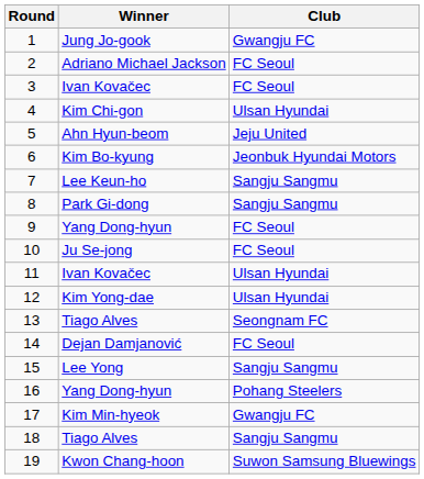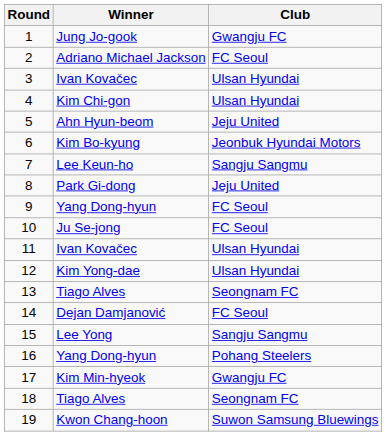 <table class="wikitable">
 <tr>
 <th>Round</th>
 <th>Winner</th>
 <th>Club</th>
 </tr>
 <tr>
 <td align=center>1</td>
 <td> <a href='#'>Jung Jo-gook</a></td>
 <td><a href='#'>Gwangju FC</a></td>
 </tr>
 <tr>
 <td align=center>2</td>
 <td> <a href='#'>Adriano Michael Jackson</a></td>
 <td><a href='#'>FC Seoul</a></td>
 </tr>
 <tr>
 <td align=center>3</td>
 <td> <a href='#'>Ivan Kovačec</a></td>
-<td><a href='#'>FC Seoul</a></td>
+<td><a href='#'>Ulsan Hyundai</a></td>
 </tr>
 <tr>
 <td align=center>4</td>
 <td> <a href='#'>Kim Chi-gon</a></td>
 <td><a href='#'>Ulsan Hyundai</a></td>
 </tr>
 <tr>
 <td align=center>5</td>
 <td> <a href='#'>Ahn Hyun-beom</a></td>
 <td><a href='#'>Jeju United</a></td>
 </tr>
 <tr>
 <td align=center>6</td>
 <td> <a href='#'>Kim Bo-kyung</a></td>
 <td><a href='#'>Jeonbuk Hyundai Motors</a></td>
 </tr>
 <tr>
 <td align=center>7</td>
 <td> <a href='#'>Lee Keun-ho</a></td>
 <td><a href='#'>Sangju Sangmu</a></td>
 </tr>
 <tr>
 <td align=center>8</td>
 <td> <a href='#'>Park Gi-dong</a></td>
-<td><a href='#'>Sangju Sangmu</a></td>
+<td><a href='#'>Jeju United</a></td>
 </tr>
 <tr>
 <td align=center>9</td>
 <td> <a href='#'>Yang Dong-hyun</a></td>
 <td><a href='#'>FC Seoul</a></td>
 </tr>
 <tr>
 <td align=center>10</td>
 <td> <a href='#'>Ju Se-jong</a></td>
 <td><a href='#'>FC Seoul</a></td>
 </tr>
 <tr>
 <td align=center>11</td>
 <td> <a href='#'>Ivan Kovačec</a></td>
 <td><a href='#'>Ulsan Hyundai</a></td>
 </tr>
 <tr>
 <td align=center>12</td>
 <td> <a href='#'>Kim Yong-dae</a></td>
 <td><a href='#'>Ulsan Hyundai</a></td>
 </tr>
 <tr>
 <td align=center>13</td>
 <td> <a href='#'>Tiago Alves</a></td>
 <td><a href='#'>Seongnam FC</a></td>
 </tr>
 <tr>
 <td align=center>14</td>
 <td> <a href='#'>Dejan Damjanović</a></td>
 <td><a href='#'>FC Seoul</a></td>
 </tr>
 <tr>
 <td align=center>15</td>
 <td> <a href='#'>Lee Yong</a></td>
 <td><a href='#'>Sangju Sangmu</a></td>
 </tr>
 <tr>
 <td align=center>16</td>
 <td> <a href='#'>Yang Dong-hyun</a></td>
 <td><a href='#'>Pohang Steelers</a></td>
 </tr>
 <tr>
 <td align=center>17</td>
 <td> <a href='#'>Kim Min-hyeok</a></td>
 <td><a href='#'>Gwangju FC</a></td>
 </tr>
 <tr>
 <td align=center>18</td>
 <td> <a href='#'>Tiago Alves</a></td>
-<td><a href='#'>Sangju Sangmu</a></td>
+<td><a href='#'>Seongnam FC</a></td>
 </tr>
 <tr>
 <td align=center>19</td>
 <td> <a href='#'>Kwon Chang-hoon</a></td>
 <td><a href='#'>Suwon Samsung Bluewings</a></td>
 </tr>
 </table>
